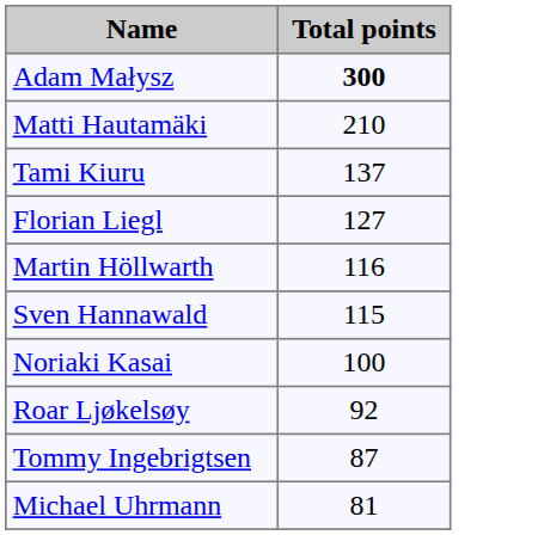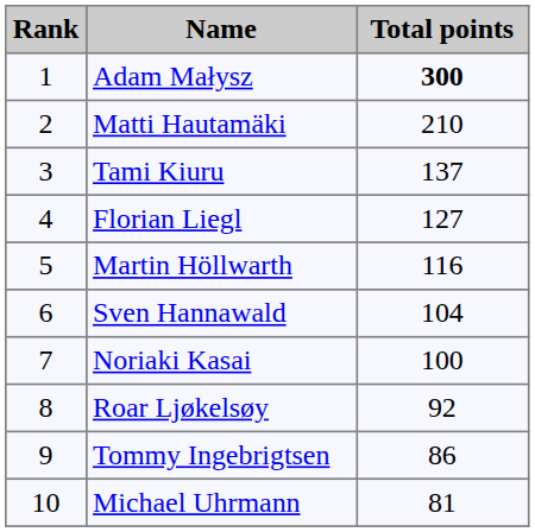 <table cellpadding="3" cellspacing="0" border="1" style="background:#f7f8ff; font-size:90%; border:gray solid 1px; border-collapse:collapse;">
 <tr style="background:#ccc; text-align:center;">
+<th style="width: 10px;">Rank</th>
 <th style="width: 130px;">Name</th>
 <th style="width: 80px;">Total points</th>
 </tr>
 <tr>
+<td style="text-align: center;">1</td>
 <td> <a href='#'>Adam Małysz</a></td>
 <td align="center"><strong>300</strong></td>
 </tr>
 <tr>
+<td style="text-align: center;">2</td>
 <td> <a href='#'>Matti Hautamäki</a></td>
 <td align="center">210</td>
 </tr>
 <tr>
+<td style="text-align: center;">3</td>
 <td> <a href='#'>Tami Kiuru</a></td>
 <td align="center">137</td>
 </tr>
 <tr>
+<td style="text-align: center;">4</td>
 <td> <a href='#'>Florian Liegl</a></td>
 <td align="center">127</td>
 </tr>
 <tr>
+<td style="text-align: center;">5</td>
 <td> <a href='#'>Martin Höllwarth</a></td>
 <td align="center">116</td>
 </tr>
 <tr>
+<td style="text-align: center;">6</td>
 <td> <a href='#'>Sven Hannawald</a></td>
-<td align="center">115</td>
+<td align="center">104</td>
 </tr>
 <tr>
+<td style="text-align: center;">7</td>
 <td> <a href='#'>Noriaki Kasai</a></td>
 <td align="center">100</td>
 </tr>
 <tr>
+<td style="text-align: center;">8</td>
 <td> <a href='#'>Roar Ljøkelsøy</a></td>
 <td align="center">92</td>
 </tr>
 <tr>
+<td style="text-align: center;">9</td>
 <td> <a href='#'>Tommy Ingebrigtsen</a></td>
-<td align="center">87</td>
+<td align="center">86</td>
 </tr>
 <tr>
+<td style="text-align: center;">10</td>
 <td> <a href='#'>Michael Uhrmann</a></td>
 <td align="center">81</td>
 </tr>
 </table>
